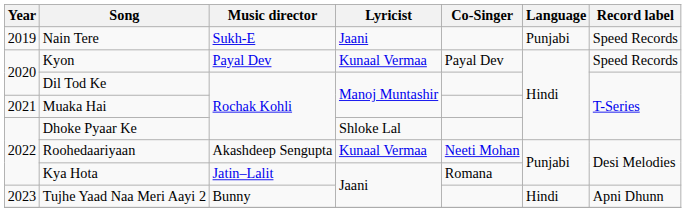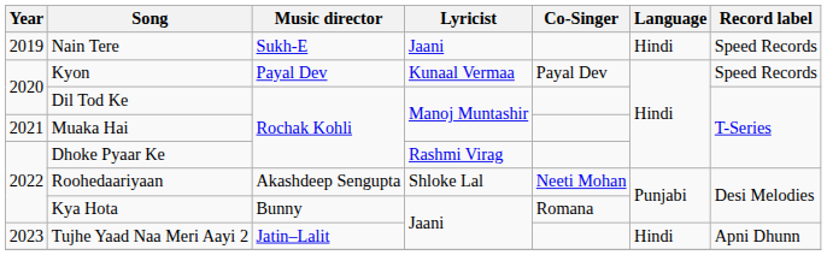 <table class="wikitable sortable">
 <tr>
 <th>Year</th>
 <th>Song</th>
 <th>Music director</th>
 <th>Lyricist</th>
 <th>Co-Singer</th>
 <th>Language</th>
 <th>Record label</th>
 </tr>
 <tr>
 <td>2019</td>
 <td>Nain Tere</td>
 <td><a href='#'>Sukh-E</a></td>
 <td><a href='#'>Jaani</a></td>
 <td></td>
-<td>Punjabi</td>
+<td>Hindi</td>
 <td>Speed Records</td>
 </tr>
 <tr>
 <td rowspan="2">2020</td>
 <td>Kyon</td>
 <td><a href='#'>Payal Dev</a></td>
 <td><a href='#'>Kunaal Vermaa</a></td>
 <td>Payal Dev</td>
 <td rowspan="4">Hindi</td>
 <td>Speed Records</td>
 </tr>
 <tr>
 <td>Dil Tod Ke</td>
 <td rowspan="3"><a href='#'>Rochak Kohli</a></td>
 <td rowspan="2"><a href='#'>Manoj Muntashir</a></td>
 <td></td>
 <td rowspan="3"><a href='#'>T-Series</a></td>
 </tr>
 <tr>
 <td>2021</td>
 <td>Muaka Hai</td>
 <td></td>
 </tr>
 <tr>
 <td rowspan="3">2022</td>
 <td>Dhoke Pyaar Ke</td>
-<td>Shloke Lal</td>
+<td><a href='#'>Rashmi Virag</a></td>
 <td></td>
 </tr>
 <tr>
 <td>Roohedaariyaan</td>
 <td>Akashdeep Sengupta</td>
-<td><a href='#'>Kunaal Vermaa</a></td>
+<td>Shloke Lal</td>
 <td><a href='#'>Neeti Mohan</a></td>
 <td rowspan="2">Punjabi</td>
 <td rowspan="2">Desi Melodies</td>
 </tr>
 <tr>
 <td>Kya Hota</td>
-<td><a href='#'>Jatin–Lalit</a></td>
+<td>Bunny</td>
 <td rowspan="2">Jaani</td>
 <td>Romana</td>
 </tr>
 <tr>
 <td>2023</td>
 <td>Tujhe Yaad Naa Meri Aayi 2</td>
-<td>Bunny</td>
+<td><a href='#'>Jatin–Lalit</a></td>
 <td></td>
 <td>Hindi</td>
 <td>Apni Dhunn</td>
 </tr>
 <tr>
 </tr>
 </table>
